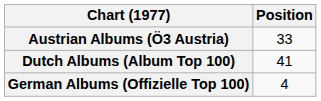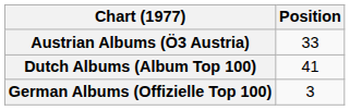 <table class="wikitable sortable plainrowheaders" style="text-align:center">
 <tr>
 <th scope="col">Chart (1977)</th>
 <th scope="col">Position</th>
 </tr>
 <tr>
 <th scope="row">Austrian Albums (Ö3 Austria)</th>
 <td>33</td>
 </tr>
 <tr>
 <th scope="row">Dutch Albums (Album Top 100)</th>
 <td>41</td>
 </tr>
 <tr>
 <th scope="row">German Albums (Offizielle Top 100)</th>
-<td>4</td>
+<td>3</td>
 </tr>
 </table>
